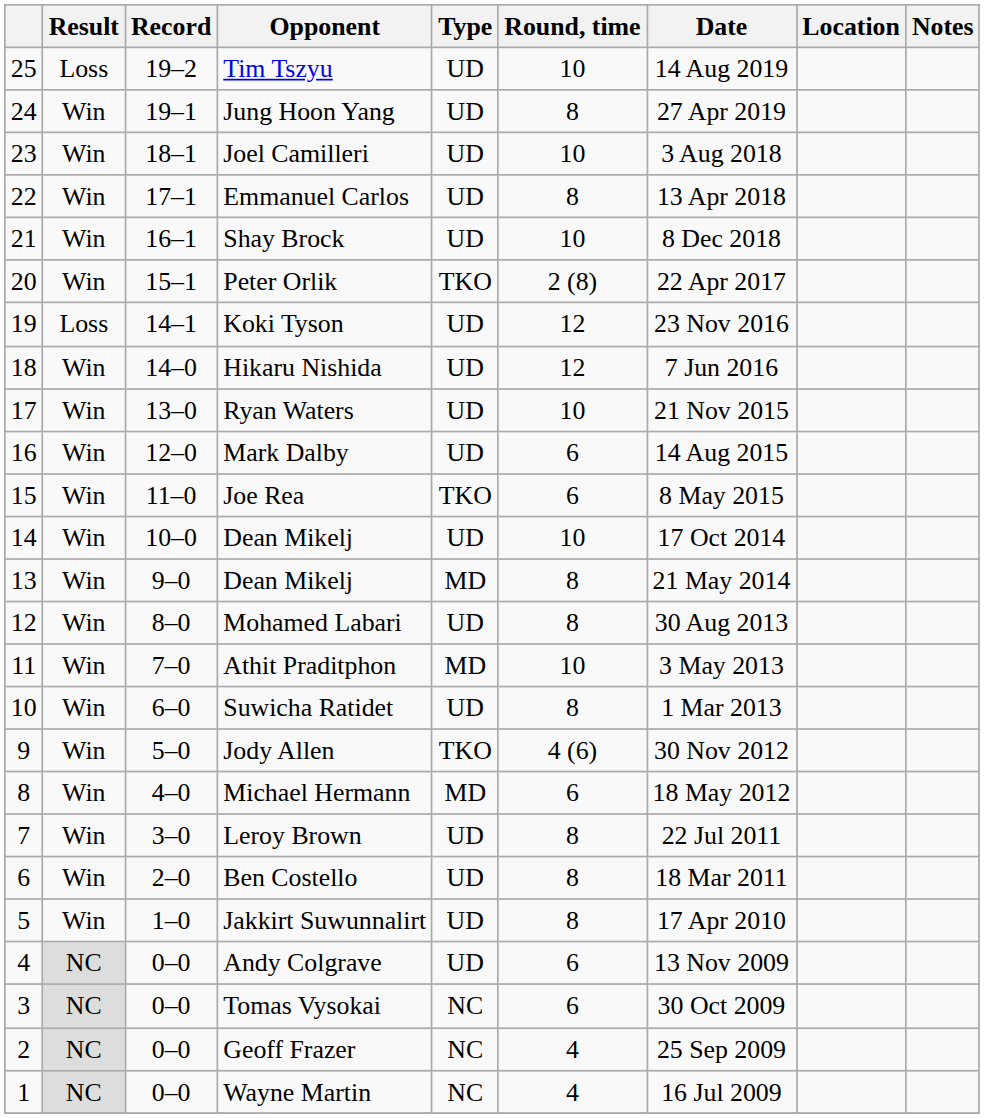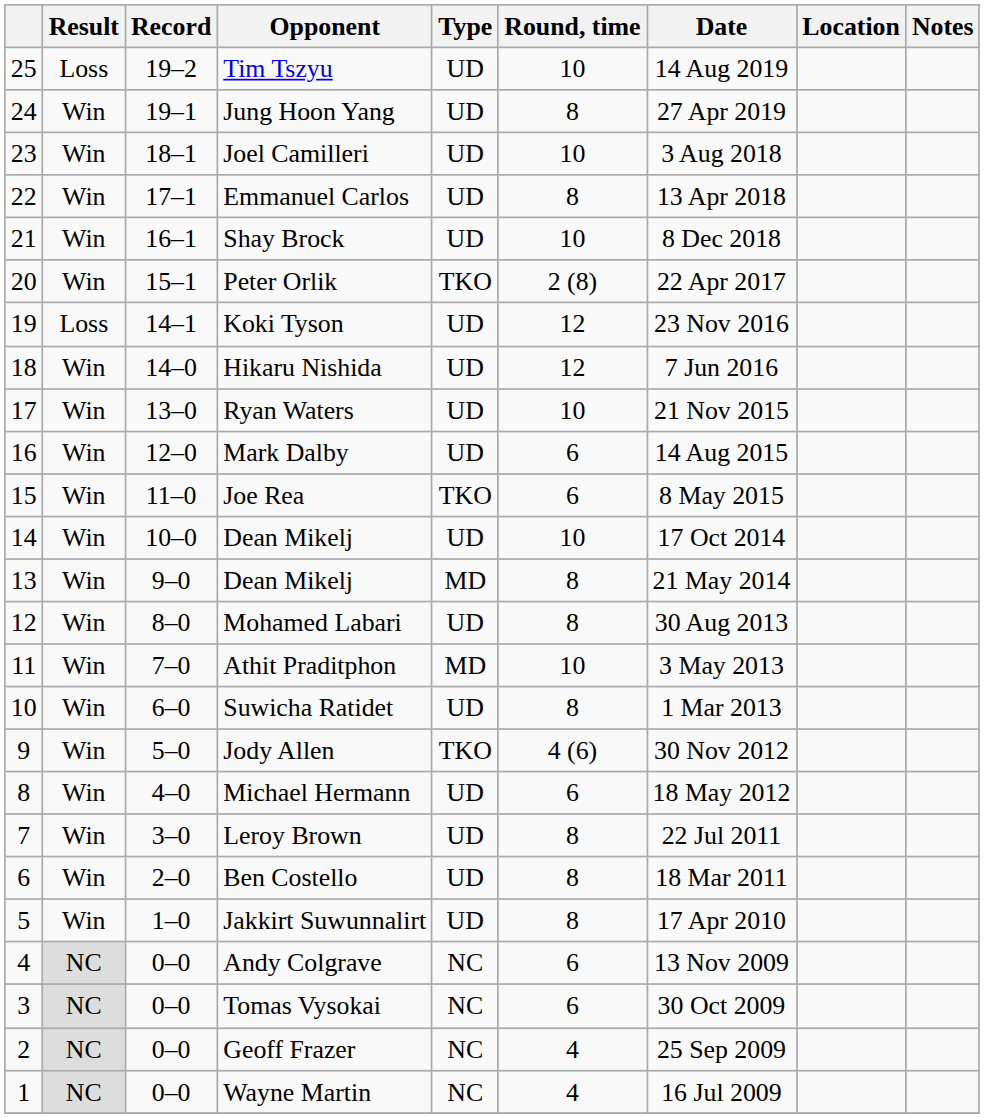 <table class="wikitable" style="text-align:center; font-size:95%">
 <tr>
 <th></th>
 <th>Result</th>
 <th>Record</th>
 <th>Opponent</th>
 <th>Type</th>
 <th>Round, time</th>
 <th>Date</th>
 <th>Location</th>
 <th>Notes</th>
 </tr>
 <tr>
 <td>25</td>
 <td>Loss</td>
 <td>19–2 </td>
 <td align=left> <a href='#'>Tim Tszyu</a></td>
 <td>UD</td>
 <td>10</td>
 <td>14 Aug 2019</td>
 <td align=left></td>
 <td align=left></td>
 </tr>
 <tr>
 <td>24</td>
 <td>Win</td>
 <td>19–1 </td>
 <td align=left> Jung Hoon Yang</td>
 <td>UD</td>
 <td>8</td>
 <td>27 Apr 2019</td>
 <td align=left></td>
 <td></td>
 </tr>
 <tr>
 <td>23</td>
 <td>Win</td>
 <td>18–1 </td>
 <td align=left> Joel Camilleri</td>
 <td>UD</td>
 <td>10</td>
 <td>3 Aug 2018</td>
 <td align=left></td>
 <td align=left></td>
 </tr>
 <tr>
 <td>22</td>
 <td>Win</td>
 <td>17–1 </td>
 <td align=left> Emmanuel Carlos</td>
 <td>UD</td>
 <td>8</td>
 <td>13 Apr 2018</td>
 <td align=left></td>
 <td></td>
 </tr>
 <tr>
 <td>21</td>
 <td>Win</td>
 <td>16–1 </td>
 <td align=left> Shay Brock</td>
 <td>UD</td>
 <td>10</td>
 <td>8 Dec 2018</td>
 <td align=left></td>
 <td align=left></td>
 </tr>
 <tr>
 <td>20</td>
 <td>Win</td>
 <td>15–1 </td>
 <td align=left> Peter Orlik</td>
 <td>TKO</td>
 <td>2 (8)</td>
 <td>22 Apr 2017</td>
 <td align=left></td>
 <td></td>
 </tr>
 <tr>
 <td>19</td>
 <td>Loss</td>
 <td>14–1 </td>
 <td align=left> Koki Tyson</td>
 <td>UD</td>
 <td>12</td>
 <td>23 Nov 2016</td>
 <td align=left></td>
 <td align=left></td>
 </tr>
 <tr>
 <td>18</td>
 <td>Win</td>
 <td>14–0 </td>
 <td align=left> Hikaru Nishida</td>
 <td>UD</td>
 <td>12</td>
 <td>7 Jun 2016</td>
 <td align=left></td>
 <td align=left></td>
 </tr>
 <tr>
 <td>17</td>
 <td>Win</td>
 <td>13–0 </td>
 <td align=left> Ryan Waters</td>
 <td>UD</td>
 <td>10</td>
 <td>21 Nov 2015</td>
 <td align=left></td>
 <td align=left></td>
 </tr>
 <tr>
 <td>16</td>
 <td>Win</td>
 <td>12–0 </td>
 <td align=left> Mark Dalby</td>
 <td>UD</td>
 <td>6</td>
 <td>14 Aug 2015</td>
 <td align=left></td>
 <td></td>
 </tr>
 <tr>
 <td>15</td>
 <td>Win</td>
 <td>11–0 </td>
 <td align=left> Joe Rea</td>
 <td>TKO</td>
 <td>6</td>
 <td>8 May 2015</td>
 <td align=left></td>
 <td></td>
 </tr>
 <tr>
 <td>14</td>
 <td>Win</td>
 <td>10–0 </td>
 <td align=left> Dean Mikelj</td>
 <td>UD</td>
 <td>10</td>
 <td>17 Oct 2014</td>
 <td align=left></td>
 <td align=left></td>
 </tr>
 <tr>
 <td>13</td>
 <td>Win</td>
 <td>9–0 </td>
 <td align=left> Dean Mikelj</td>
 <td>MD</td>
 <td>8</td>
 <td>21 May 2014</td>
 <td align=left></td>
 <td></td>
 </tr>
 <tr>
 <td>12</td>
 <td>Win</td>
 <td>8–0 </td>
 <td align=left> Mohamed Labari</td>
 <td>UD</td>
 <td>8</td>
 <td>30 Aug 2013</td>
 <td align=left></td>
 <td></td>
 </tr>
 <tr>
 <td>11</td>
 <td>Win</td>
 <td>7–0 </td>
 <td align=left> Athit Praditphon</td>
 <td>MD</td>
 <td>10</td>
 <td>3 May 2013</td>
 <td align=left></td>
 <td align=left></td>
 </tr>
 <tr>
 <td>10</td>
 <td>Win</td>
 <td>6–0 </td>
 <td align=left> Suwicha Ratidet</td>
 <td>UD</td>
 <td>8</td>
 <td>1 Mar 2013</td>
 <td align=left></td>
 <td></td>
 </tr>
 <tr>
 <td>9</td>
 <td>Win</td>
 <td>5–0 </td>
 <td align=left> Jody Allen</td>
 <td>TKO</td>
 <td>4 (6)</td>
 <td>30 Nov 2012</td>
 <td align=left></td>
 <td></td>
 </tr>
 <tr>
 <td>8</td>
 <td>Win</td>
 <td>4–0 </td>
 <td align=left> Michael Hermann</td>
-<td>MD</td>
+<td>UD</td>
 <td>6</td>
 <td>18 May 2012</td>
 <td align=left></td>
 <td></td>
 </tr>
 <tr>
 <td>7</td>
 <td>Win</td>
 <td>3–0 </td>
 <td align=left> Leroy Brown</td>
 <td>UD</td>
 <td>8</td>
 <td>22 Jul 2011</td>
 <td align=left></td>
 <td></td>
 </tr>
 <tr>
 <td>6</td>
 <td>Win</td>
 <td>2–0 </td>
 <td align=left> Ben Costello</td>
 <td>UD</td>
 <td>8</td>
 <td>18 Mar 2011</td>
 <td align=left></td>
 <td align=left></td>
 </tr>
 <tr>
 <td>5</td>
 <td>Win</td>
 <td>1–0 </td>
 <td align=left> Jakkirt Suwunnalirt</td>
 <td>UD</td>
 <td>8</td>
 <td>17 Apr 2010</td>
 <td align=left></td>
 <td></td>
 </tr>
 <tr>
 <td>4</td>
 <td style="background:#DDD">NC</td>
 <td>0–0 </td>
 <td align=left> Andy Colgrave</td>
-<td>UD</td>
+<td>NC</td>
 <td>6</td>
 <td>13 Nov 2009</td>
 <td align=left></td>
 <td align=left></td>
 </tr>
 <tr>
 <td>3</td>
 <td style="background:#DDD">NC</td>
 <td>0–0 </td>
 <td align=left> Tomas Vysokai</td>
 <td>NC</td>
 <td>6</td>
 <td>30 Oct 2009</td>
 <td align=left></td>
 <td align=left></td>
 </tr>
 <tr>
 <td>2</td>
 <td style="background:#DDD">NC</td>
 <td>0–0 </td>
 <td align=left> Geoff Frazer</td>
 <td>NC</td>
 <td>4</td>
 <td>25 Sep 2009</td>
 <td align=left></td>
 <td align=left></td>
 </tr>
 <tr>
 <td>1</td>
 <td style="background:#DDD">NC</td>
 <td>0–0 </td>
 <td align=left> Wayne Martin</td>
 <td>NC</td>
 <td>4</td>
 <td>16 Jul 2009</td>
 <td align=left></td>
 <td align=left></td>
 </tr>
 <tr>
 </tr>
 </table>
